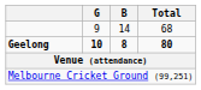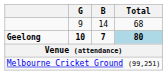 <table class="wikitable" style="float:right; text-align:center; margin:1em;">
 <tr>
 <th></th>
 <th>G</th>
 <th>B</th>
 <th>Total</th>
 </tr>
 <tr>
 <td style="text-align:left"></td>
 <td>9</td>
 <td>14</td>
 <td>68</td>
 </tr>
 <tr>
 <td style="text-align:left"><strong>Geelong</strong></td>
 <td><strong>10</strong></td>
-<td><strong>8</strong></td>
-<td><strong>80</strong></td>
+<td><strong>7</strong></td>
+<td style="background: lightblue;"><strong>80</strong></td>
 </tr>
 <tr>
 <th colspan=4>Venue <small>(attendance)</small></th>
 </tr>
 <tr>
 <td colspan=4><a href='#'>Melbourne Cricket Ground</a> <small>(99,251)</small></td>
 </tr>
 </table>
